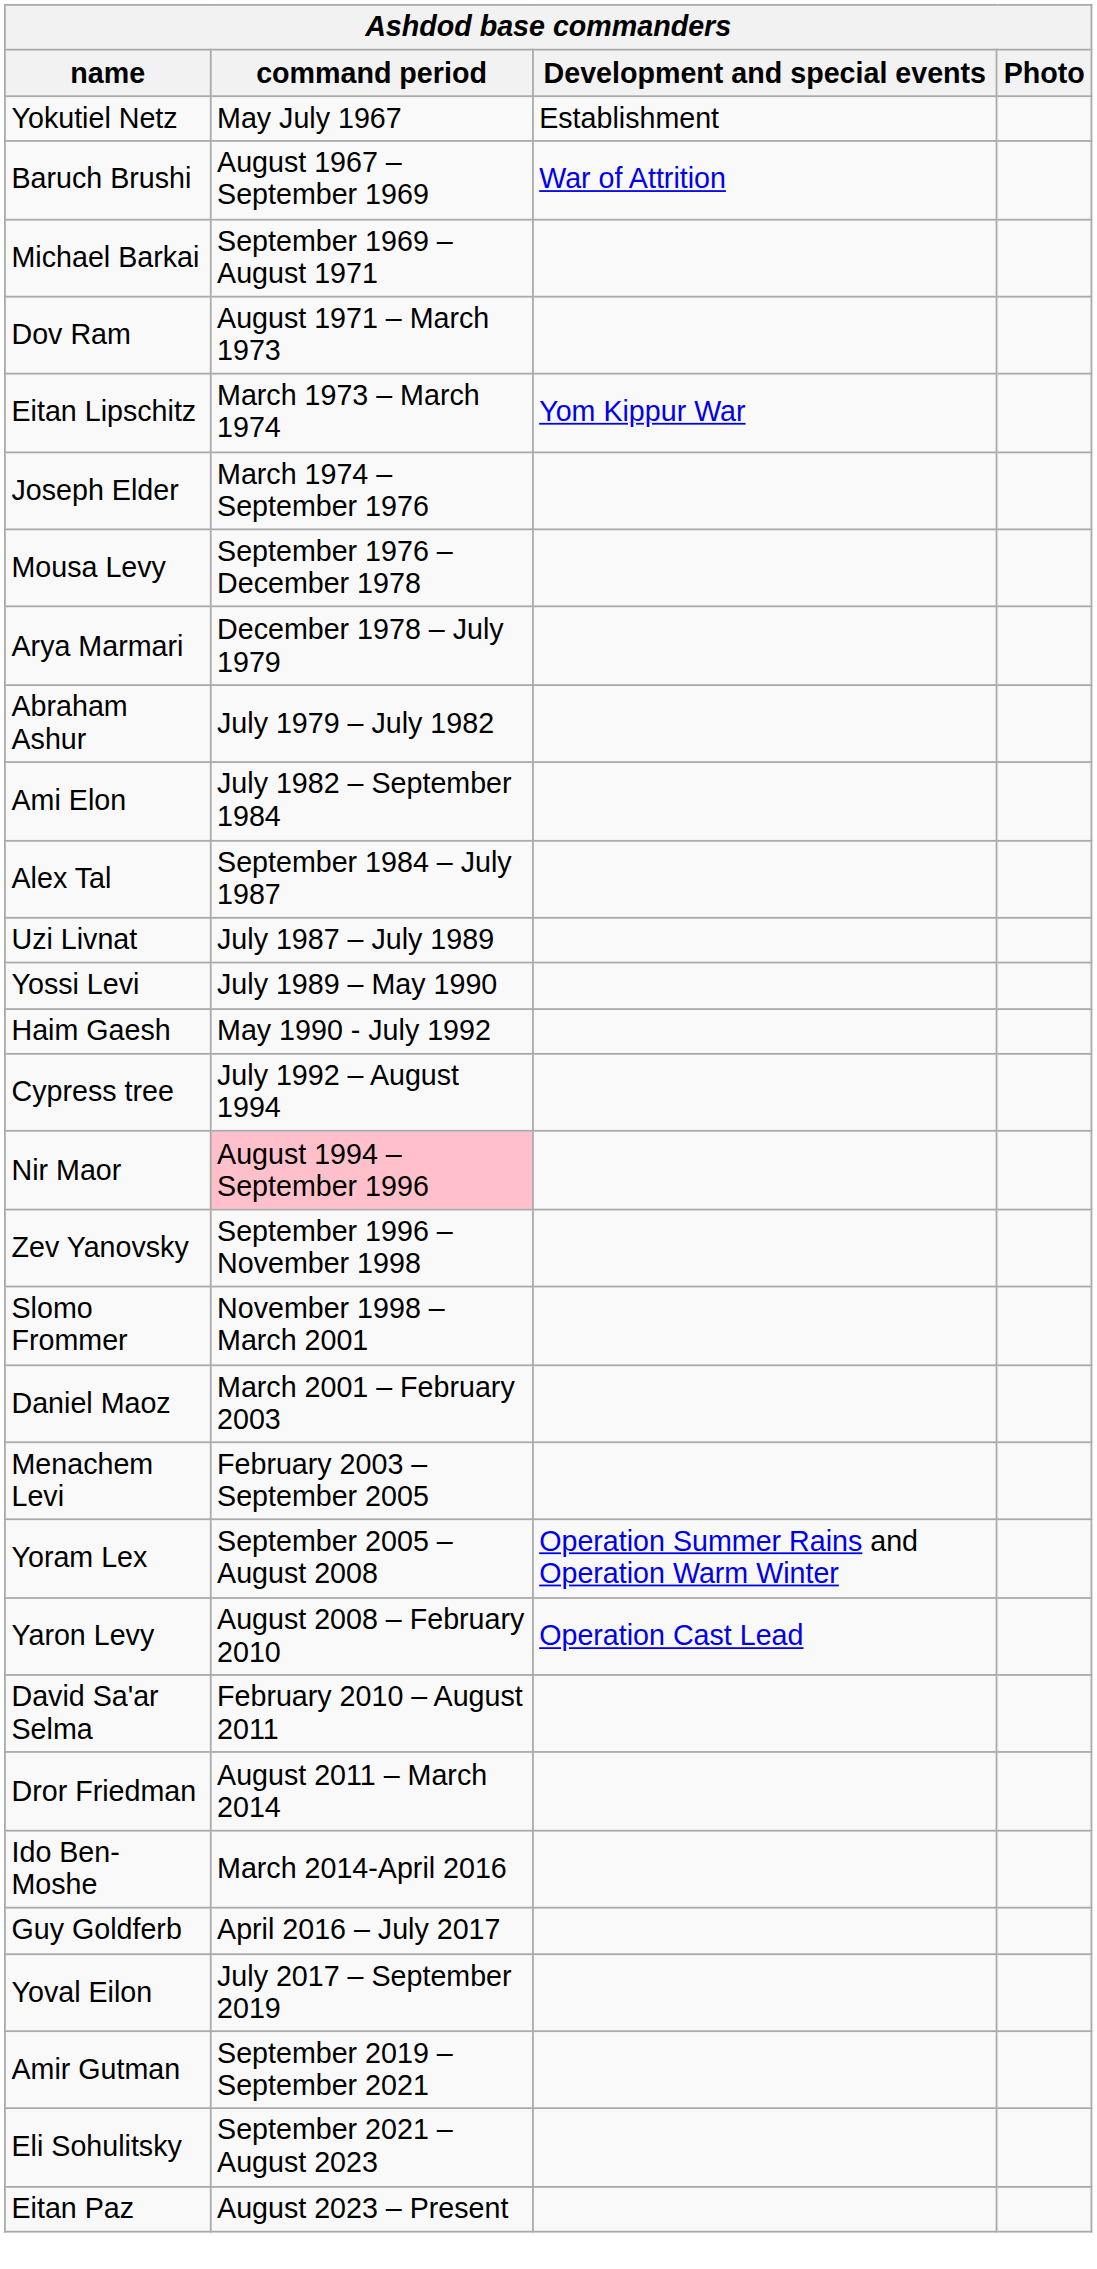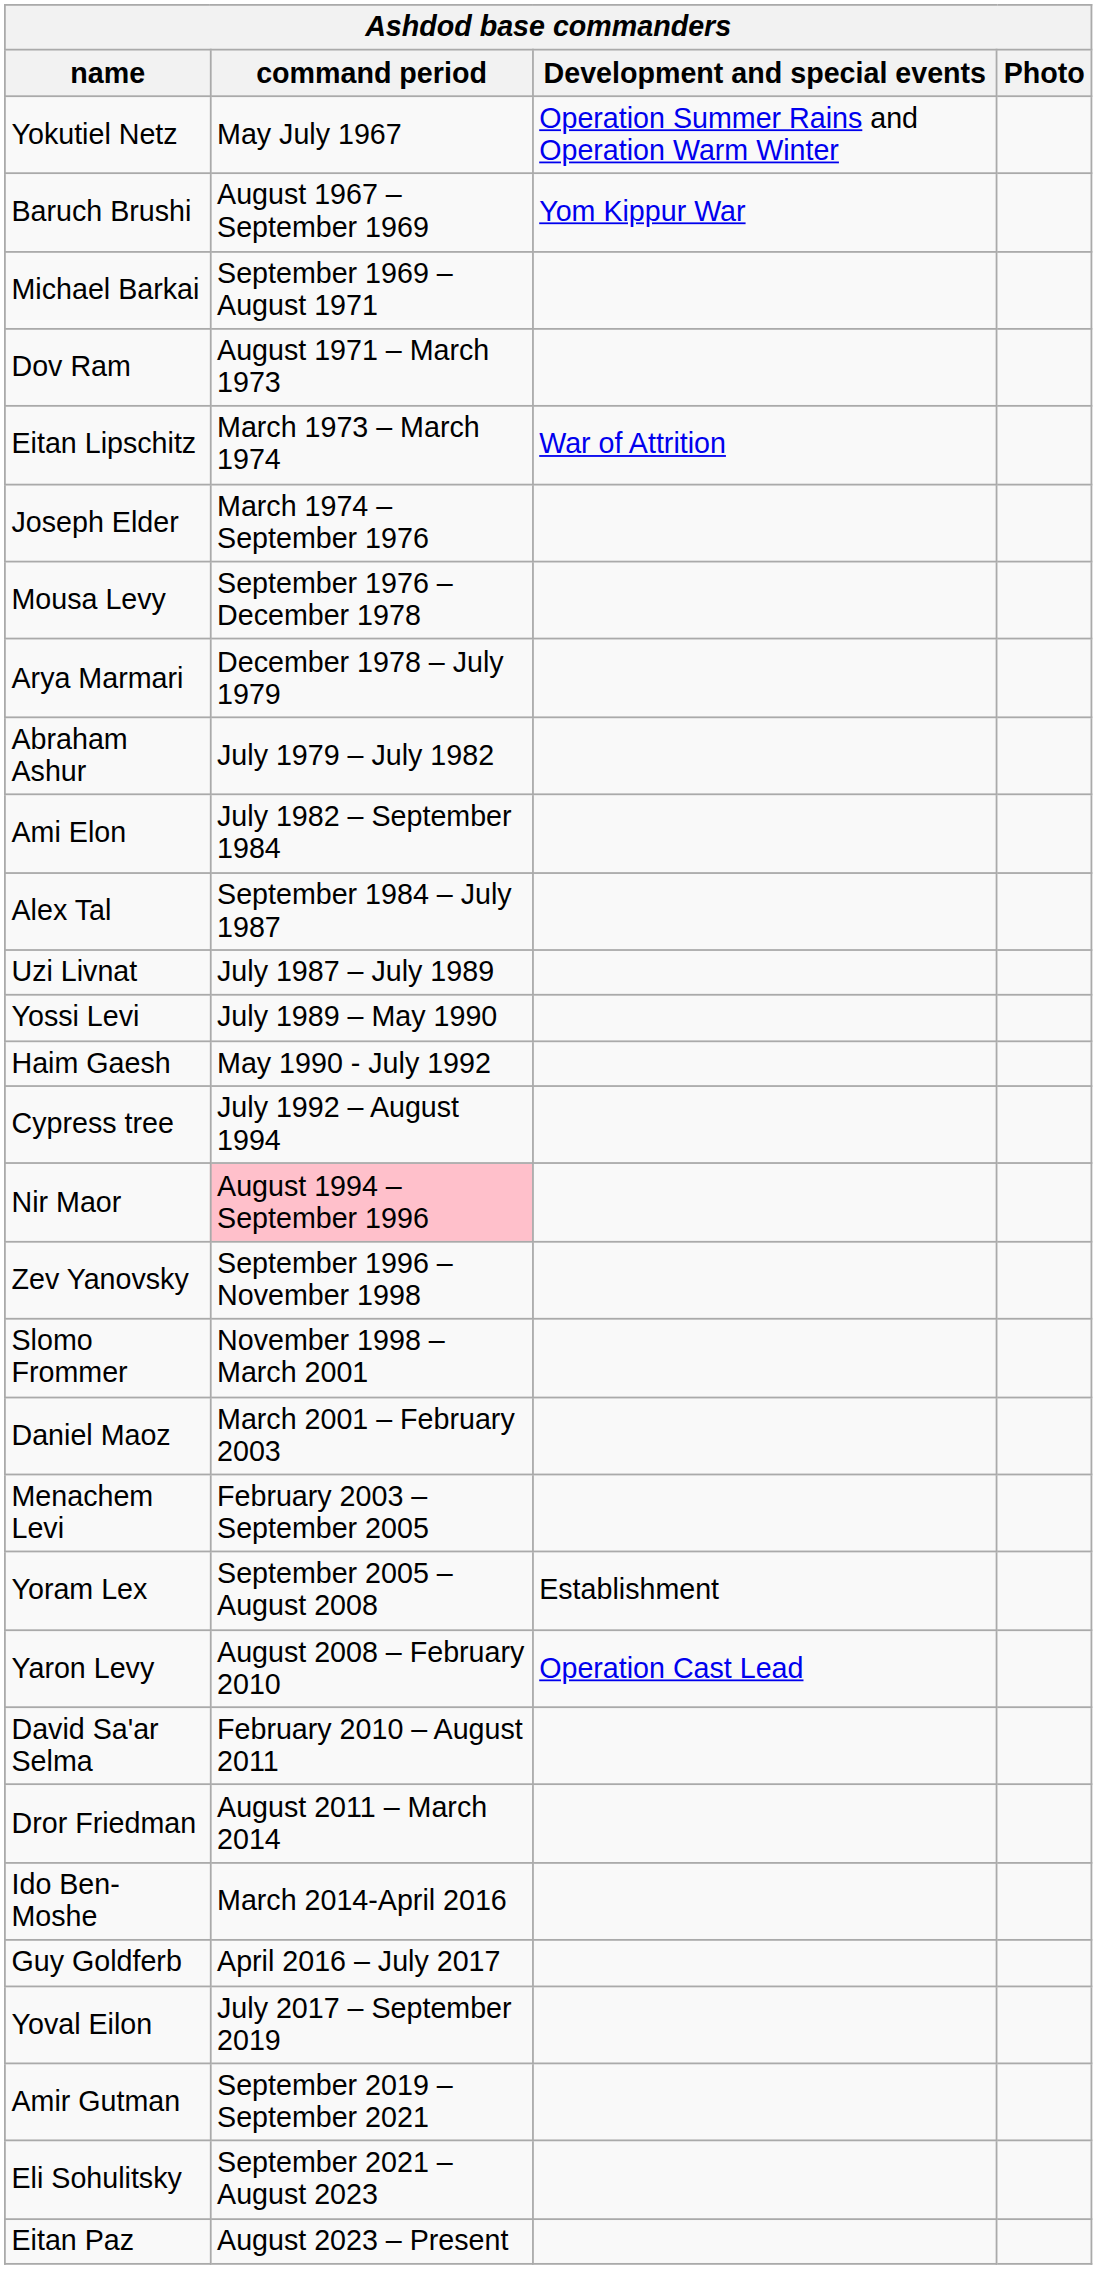 <table class="wikitable mw-collapsible mw-collapsed">
 <tr>
 <th colspan="6"><em>Ashdod base commanders</em></th>
 </tr>
 <tr>
 <th>name</th>
 <th>command period</th>
 <th>Development and special events</th>
 <th>Photo</th>
 </tr>
 <tr>
 <td>Yokutiel Netz</td>
 <td>May July 1967</td>
-<td>Establishment</td>
+<td><a href='#'>Operation Summer Rains</a> and <a href='#'>Operation Warm Winter</a></td>
 <td></td>
 </tr>
 <tr>
 <td>Baruch Brushi</td>
 <td>August 1967 – September 1969</td>
-<td><a href='#'>War of Attrition</a></td>
+<td><a href='#'>Yom Kippur War</a></td>
 <td></td>
 </tr>
 <tr>
 <td>Michael Barkai</td>
 <td>September 1969 – August 1971</td>
 <td></td>
 <td></td>
 </tr>
 <tr>
 <td>Dov Ram</td>
 <td>August 1971 – March 1973</td>
 <td></td>
 <td></td>
 </tr>
 <tr>
 <td>Eitan Lipschitz</td>
 <td>March 1973 – March 1974</td>
-<td><a href='#'>Yom Kippur War</a></td>
+<td><a href='#'>War of Attrition</a></td>
 <td></td>
 </tr>
 <tr>
 <td>Joseph Elder</td>
 <td>March 1974 – September 1976</td>
 <td></td>
 <td></td>
 </tr>
 <tr>
 <td>Mousa Levy</td>
 <td>September 1976 – December 1978</td>
 <td></td>
 <td></td>
 </tr>
 <tr>
 <td>Arya Marmari</td>
 <td>December 1978 – July 1979</td>
 <td></td>
 <td></td>
 </tr>
 <tr>
 <td>Abraham Ashur</td>
 <td>July 1979 – July 1982</td>
 <td></td>
 <td></td>
 </tr>
 <tr>
 <td>Ami Elon</td>
 <td>July 1982 – September 1984</td>
 <td></td>
 <td></td>
 </tr>
 <tr>
 <td>Alex Tal</td>
 <td>September 1984 – July 1987</td>
 <td></td>
 <td></td>
 </tr>
 <tr>
 <td>Uzi Livnat</td>
 <td>July 1987 – July 1989</td>
 <td></td>
 <td></td>
 </tr>
 <tr>
 <td>Yossi Levi</td>
 <td>July 1989 – May 1990</td>
 <td></td>
 <td></td>
 </tr>
 <tr>
 <td>Haim Gaesh</td>
 <td>May 1990 - July 1992</td>
 <td></td>
 <td></td>
 </tr>
 <tr>
 <td>Cypress tree</td>
 <td>July 1992 – August 1994</td>
 <td></td>
 <td></td>
 </tr>
 <tr>
 <td>Nir Maor</td>
 <td style="background: pink;">August 1994 – September 1996</td>
 <td></td>
 <td></td>
 </tr>
 <tr>
 <td>Zev Yanovsky</td>
 <td>September 1996 – November 1998</td>
 <td></td>
 <td></td>
 </tr>
 <tr>
 <td>Slomo Frommer</td>
 <td>November 1998 – March 2001</td>
 <td></td>
 <td></td>
 </tr>
 <tr>
 <td>Daniel Maoz</td>
 <td>March 2001 – February 2003</td>
 <td></td>
 <td></td>
 </tr>
 <tr>
 <td>Menachem Levi</td>
 <td>February 2003 – September 2005</td>
 <td></td>
 <td></td>
 </tr>
 <tr>
 <td>Yoram Lex</td>
 <td>September 2005 – August 2008</td>
-<td><a href='#'>Operation Summer Rains</a> and <a href='#'>Operation Warm Winter</a></td>
+<td>Establishment</td>
 <td></td>
 </tr>
 <tr>
 <td>Yaron Levy</td>
 <td>August 2008 – February 2010</td>
 <td><a href='#'>Operation Cast Lead</a></td>
 <td></td>
 </tr>
 <tr>
 <td>David Sa'ar Selma</td>
 <td>February 2010 – August 2011</td>
 <td></td>
 <td></td>
 </tr>
 <tr>
 <td>Dror Friedman</td>
 <td>August 2011 – March 2014</td>
 <td></td>
 <td></td>
 </tr>
 <tr>
 <td>Ido Ben-Moshe</td>
 <td>March 2014-April 2016</td>
 <td></td>
 <td></td>
 </tr>
 <tr>
 <td>Guy Goldferb</td>
 <td>April 2016 – July 2017</td>
 <td></td>
 <td></td>
 </tr>
 <tr>
 <td>Yoval Eilon</td>
 <td>July 2017 – September 2019</td>
 <td></td>
 <td></td>
 </tr>
 <tr>
 <td>Amir Gutman</td>
 <td>September 2019 – September 2021</td>
 <td></td>
 <td></td>
 </tr>
 <tr>
 <td>Eli Sohulitsky</td>
 <td>September 2021 – August 2023</td>
 <td></td>
 <td></td>
 </tr>
 <tr>
 <td>Eitan Paz</td>
 <td>August 2023 – Present</td>
 <td></td>
 <td></td>
 </tr>
 </table>
